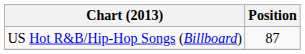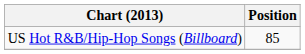 <table class="wikitable">
 <tr>
 <th scope="col">Chart (2013)</th>
 <th scope="col">Position</th>
 </tr>
 <tr>
 <td>US <a href='#'>Hot R&B/Hip-Hop Songs</a> (<em><a href='#'>Billboard</a></em>)</td>
-<td style="text-align:center;">87</td>
+<td style="text-align:center;">85</td>
 </tr>
 <tr>
 </tr>
 </table>
